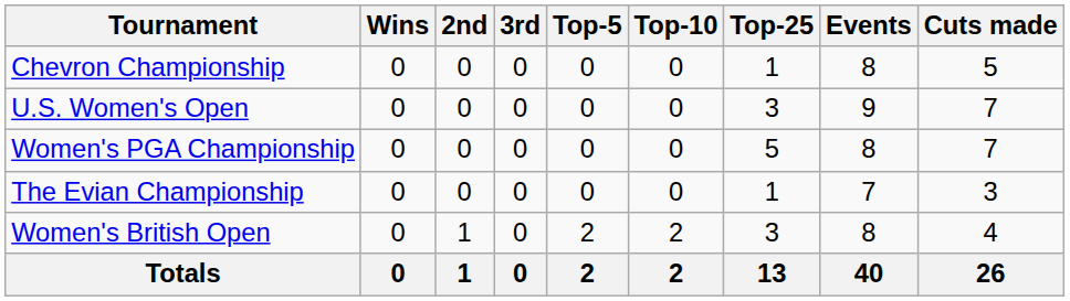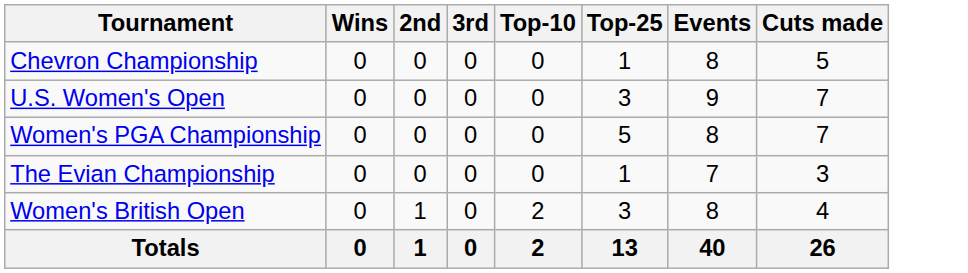 <table class=wikitable style=text-align:center>
 <tr>
 <th>Tournament</th>
 <th>Wins</th>
 <th>2nd</th>
 <th>3rd</th>
-<th>Top-5</th>
 <th>Top-10</th>
 <th>Top-25</th>
 <th>Events</th>
 <th>Cuts made</th>
 </tr>
 <tr>
 <td align=left><a href='#'>Chevron Championship</a></td>
-<td>0</td>
 <td>0</td>
 <td>0</td>
 <td>0</td>
 <td>0</td>
 <td>1</td>
 <td>8</td>
 <td>5</td>
 </tr>
 <tr>
 <td align=left><a href='#'>U.S. Women's Open</a></td>
 <td>0</td>
 <td>0</td>
 <td>0</td>
 <td>0</td>
-<td>0</td>
 <td>3</td>
 <td>9</td>
 <td>7</td>
 </tr>
 <tr>
 <td align=left><a href='#'>Women's PGA Championship</a></td>
-<td>0</td>
 <td>0</td>
 <td>0</td>
 <td>0</td>
 <td>0</td>
 <td>5</td>
 <td>8</td>
 <td>7</td>
 </tr>
 <tr>
 <td align=left><a href='#'>The Evian Championship</a></td>
 <td>0</td>
 <td>0</td>
 <td>0</td>
 <td>0</td>
-<td>0</td>
 <td>1</td>
 <td>7</td>
 <td>3</td>
 </tr>
 <tr>
 <td align=left><a href='#'>Women's British Open</a></td>
 <td>0</td>
 <td>1</td>
 <td>0</td>
-<td>2</td>
 <td>2</td>
 <td>3</td>
 <td>8</td>
 <td>4</td>
 </tr>
 <tr>
 <th>Totals</th>
 <th>0</th>
 <th>1</th>
 <th>0</th>
 <th>2</th>
-<th>2</th>
 <th>13</th>
 <th>40</th>
 <th>26</th>
 </tr>
 </table>
